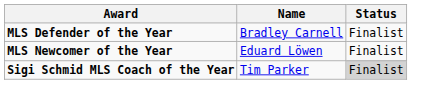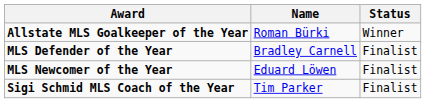 <table class="wikitable" align=center>
 <tr>
 <th scope="col">Award</th>
 <th scope="col">Name</th>
 <th scope="col">Status</th>
+</tr>
+<tr>
+<td align=left><strong>Allstate MLS Goalkeeper of the Year</strong></td>
+<td align=left> <a href='#'>Roman Bürki</a></td>
+<td>Winner</td>
 </tr>
 <tr>
 <td align=left><strong>MLS Defender of the Year</strong></td>
 <td align=left> <a href='#'>Bradley Carnell</a></td>
 <td>Finalist</td>
 </tr>
 <tr>
 <td align=left><strong>MLS Newcomer of the Year</strong></td>
 <td align=left> <a href='#'>Eduard Löwen</a></td>
 <td>Finalist</td>
 </tr>
 <tr>
 <td align=left><strong>Sigi Schmid MLS Coach of the Year</strong></td>
 <td align=left> <a href='#'>Tim Parker</a></td>
-<td style="background: lightgrey;">Finalist</td>
+<td>Finalist</td>
 </tr>
 </table>
